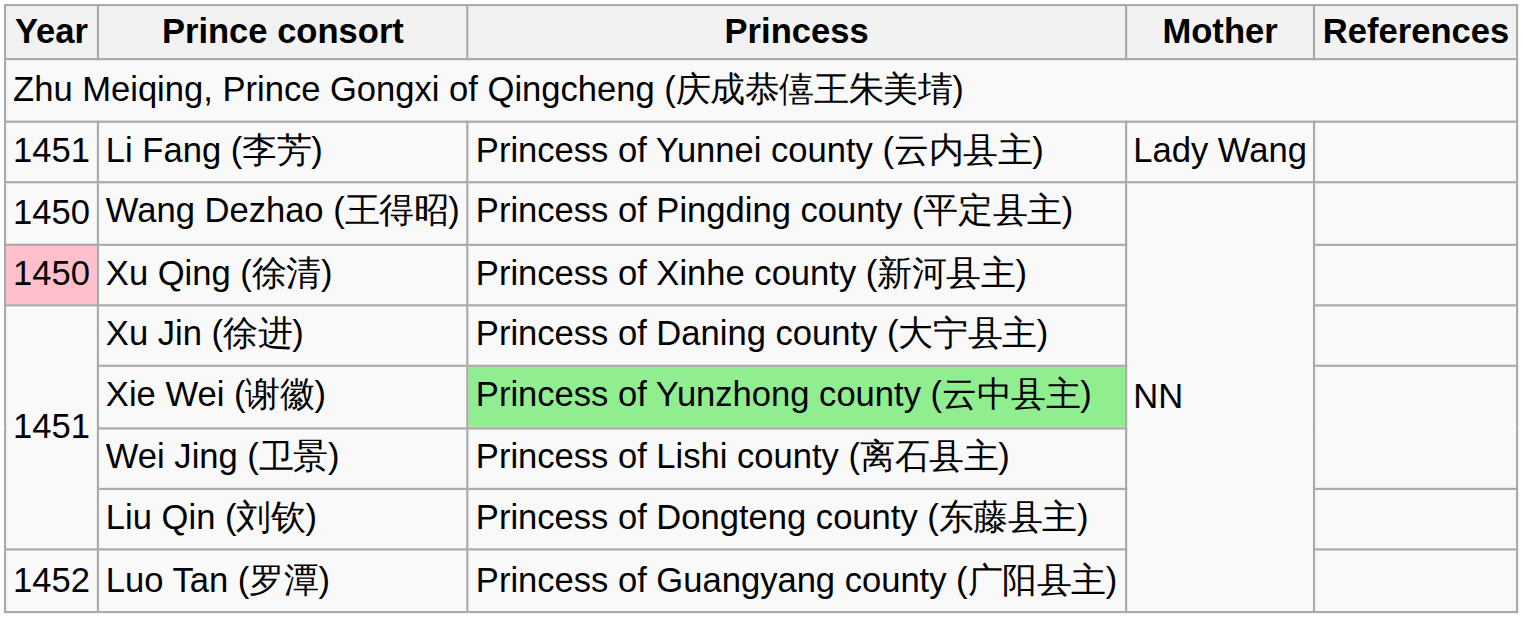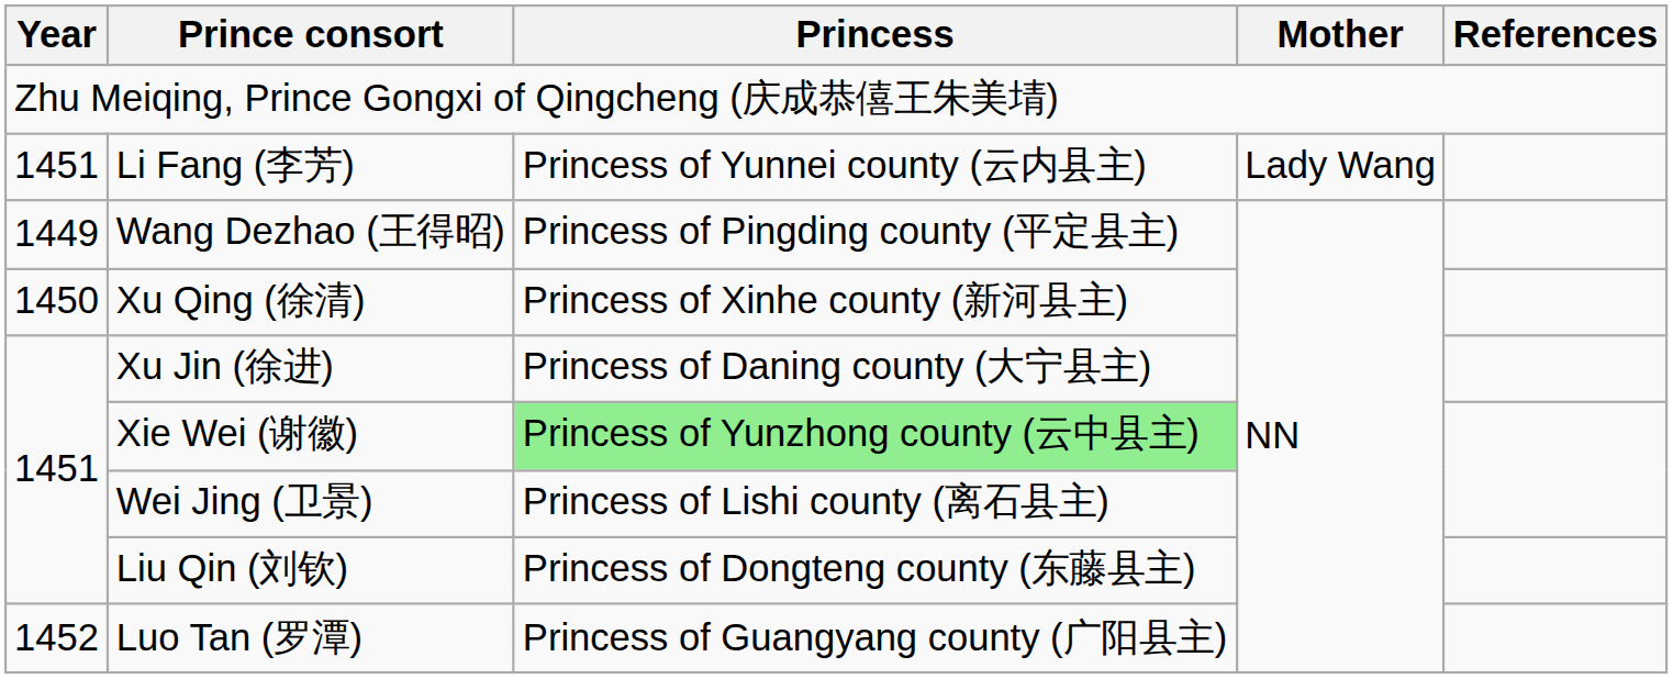 <table class="wikitable">
 <tr>
 <th>Year</th>
 <th>Prince consort</th>
 <th>Princess</th>
 <th>Mother</th>
 <th>References</th>
 </tr>
 <tr>
 <td colspan="5">Zhu Meiqing, Prince Gongxi of Qingcheng (庆成恭僖王朱美埥)</td>
 </tr>
 <tr>
 <td>1451</td>
 <td>Li Fang (李芳)</td>
 <td>Princess of Yunnei county (云内县主)</td>
 <td>Lady Wang</td>
 <td></td>
 </tr>
 <tr>
-<td>1450</td>
+<td>1449</td>
 <td>Wang Dezhao (王得昭)</td>
 <td>Princess of Pingding county (平定县主)</td>
 <td rowspan="7">NN</td>
 <td></td>
 </tr>
 <tr>
-<td style="background: pink;">1450</td>
+<td>1450</td>
 <td>Xu Qing (徐清)</td>
 <td>Princess of Xinhe county (新河县主)</td>
 <td></td>
 </tr>
 <tr>
 <td rowspan="4">1451</td>
 <td>Xu Jin (徐进)</td>
 <td>Princess of Daning county (大宁县主)</td>
 <td></td>
 </tr>
 <tr>
 <td>Xie Wei (谢徽)</td>
 <td style="background: lightgreen;">Princess of Yunzhong county (云中县主)</td>
 <td rowspan="2"></td>
 </tr>
 <tr>
 <td>Wei Jing (卫景)</td>
 <td>Princess of Lishi county (离石县主)</td>
 </tr>
 <tr>
 <td>Liu Qin (刘钦)</td>
 <td>Princess of Dongteng county (东藤县主)</td>
 <td></td>
 </tr>
 <tr>
 <td>1452</td>
 <td>Luo Tan (罗潭)</td>
 <td>Princess of Guangyang county (广阳县主)</td>
 <td></td>
 </tr>
 </table>
